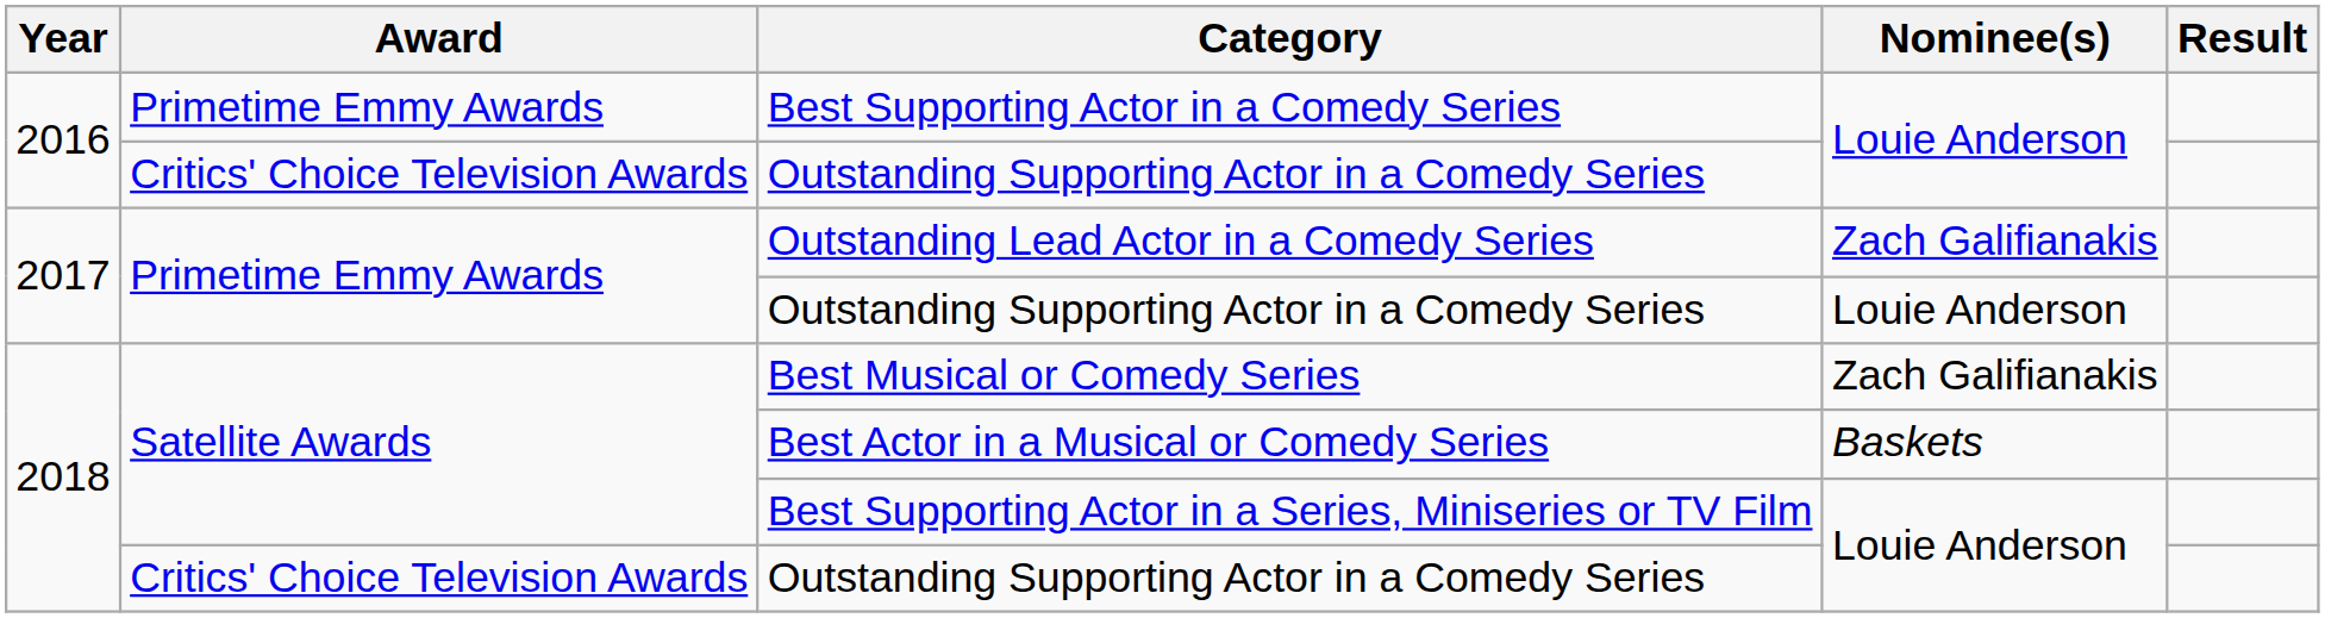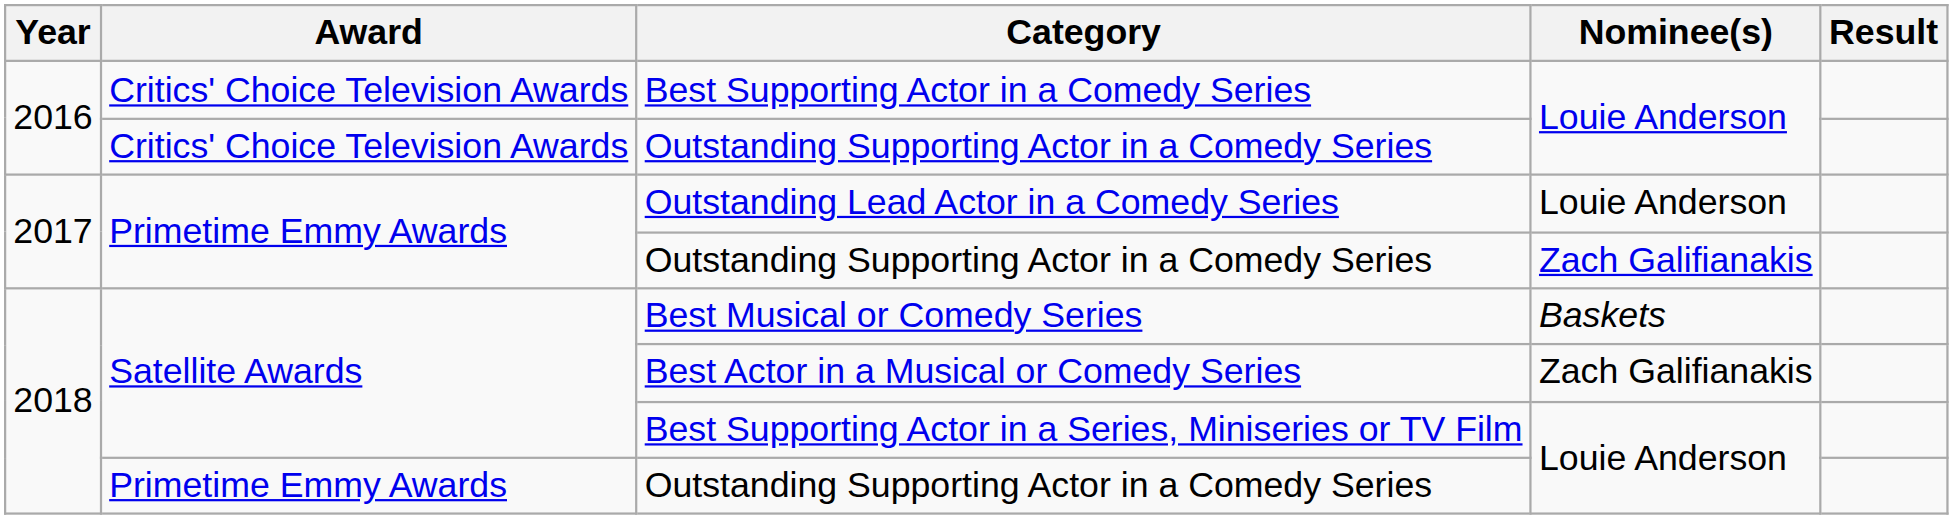 <table class="wikitable sortable plainrowheaders">
 <tr>
 <th>Year</th>
 <th>Award</th>
 <th>Category</th>
 <th>Nominee(s)</th>
 <th>Result</th>
 </tr>
 <tr>
 <td rowspan="2" align="center">2016</td>
-<td><a href='#'>Primetime Emmy Awards</a></td>
+<td><a href='#'>Critics' Choice Television Awards</a></td>
 <td><a href='#'>Best Supporting Actor in a Comedy Series</a></td>
 <td rowspan=2><a href='#'>Louie Anderson</a></td>
 <td></td>
 </tr>
 <tr>
 <td><a href='#'>Critics' Choice Television Awards</a></td>
 <td><a href='#'>Outstanding Supporting Actor in a Comedy Series</a></td>
 <td></td>
 </tr>
 <tr>
 <td rowspan="2" align="center">2017</td>
 <td rowspan=2><a href='#'>Primetime Emmy Awards</a></td>
 <td><a href='#'>Outstanding Lead Actor in a Comedy Series</a></td>
-<td><a href='#'>Zach Galifianakis</a></td>
+<td>Louie Anderson</td>
 <td></td>
 </tr>
 <tr>
 <td>Outstanding Supporting Actor in a Comedy Series</td>
-<td>Louie Anderson</td>
+<td><a href='#'>Zach Galifianakis</a></td>
 <td></td>
 </tr>
 <tr>
 <td rowspan="4" align="center">2018</td>
 <td rowspan=3><a href='#'>Satellite Awards</a></td>
 <td><a href='#'>Best Musical or Comedy Series</a></td>
-<td>Zach Galifianakis</td>
+<td><em>Baskets</em></td>
 <td></td>
 </tr>
 <tr>
 <td><a href='#'>Best Actor in a Musical or Comedy Series</a></td>
-<td><em>Baskets</em></td>
+<td>Zach Galifianakis</td>
 <td></td>
 </tr>
 <tr>
 <td><a href='#'>Best Supporting Actor in a Series, Miniseries or TV Film</a></td>
 <td rowspan=2>Louie Anderson</td>
 <td></td>
 </tr>
 <tr>
-<td><a href='#'>Critics' Choice Television Awards</a></td>
+<td><a href='#'>Primetime Emmy Awards</a></td>
 <td>Outstanding Supporting Actor in a Comedy Series</td>
 <td></td>
 </tr>
 </table>
